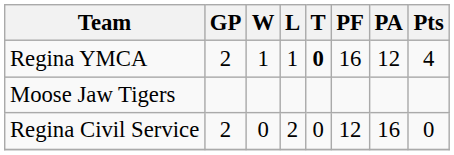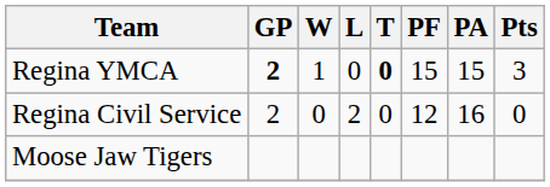 <table class="wikitable">
 <tr>
 <th>Team</th>
 <th>GP</th>
 <th>W</th>
 <th>L</th>
 <th>T</th>
 <th>PF</th>
 <th>PA</th>
 <th>Pts</th>
 </tr>
 <tr align="center">
 <td align="left">Regina YMCA</td>
+<td><strong>2</strong></td>
+<td>1</td>
+<td>0</td>
+<td><strong>0</strong></td>
+<td>15</td>
+<td>15</td>
+<td>3</td>
+</tr>
+<tr align="center">
+<td align="left">Regina Civil Service</td>
 <td>2</td>
-<td>1</td>
-<td>1</td>
-<td><strong>0</strong></td>
+<td>0</td>
+<td>2</td>
+<td>0</td>
+<td>12</td>
 <td>16</td>
-<td>12</td>
-<td>4</td>
+<td>0</td>
 </tr>
 <tr align="center">
 <td align="left">Moose Jaw Tigers</td>
 <td></td>
 <td></td>
 <td></td>
 <td></td>
 <td></td>
 <td></td>
 <td></td>
 </tr>
 <tr align="center">
-<td align="left">Regina Civil Service</td>
-<td>2</td>
-<td>0</td>
-<td>2</td>
-<td>0</td>
-<td>12</td>
-<td>16</td>
-<td>0</td>
-</tr>
-<tr align="center">
 </tr>
 </table>
